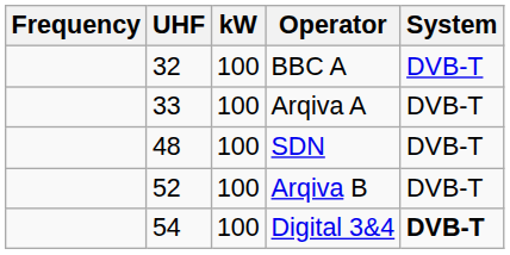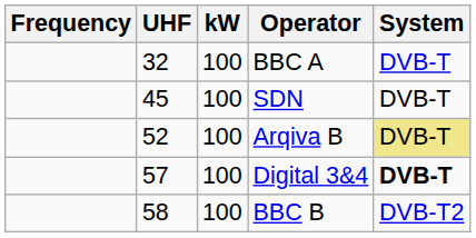 <table class="wikitable sortable">
 <tr>
 <th>Frequency</th>
 <th>UHF</th>
 <th>kW</th>
 <th>Operator</th>
 <th>System</th>
 </tr>
 <tr>
 <td></td>
 <td>32</td>
 <td>100</td>
 <td>BBC A</td>
 <td><a href='#'>DVB-T</a></td>
 </tr>
 <tr>
 <td></td>
-<td>33</td>
-<td>100</td>
-<td>Arqiva A</td>
-<td>DVB-T</td>
-</tr>
-<tr>
-<td></td>
-<td>48</td>
+<td>45</td>
 <td>100</td>
 <td><a href='#'>SDN</a></td>
 <td>DVB-T</td>
 </tr>
 <tr>
 <td></td>
 <td>52</td>
 <td>100</td>
 <td><a href='#'>Arqiva</a> B</td>
-<td>DVB-T</td>
+<td style="background: khaki;">DVB-T</td>
 </tr>
 <tr>
 <td></td>
-<td>54</td>
+<td>57</td>
 <td>100</td>
 <td><a href='#'>Digital 3&4</a></td>
 <td><strong>DVB-T</strong></td>
 </tr>
+<tr>
+<td></td>
+<td>58</td>
+<td>100</td>
+<td><a href='#'>BBC</a> B</td>
+<td><a href='#'>DVB-T2</a></td>
+</tr>
 </table>
